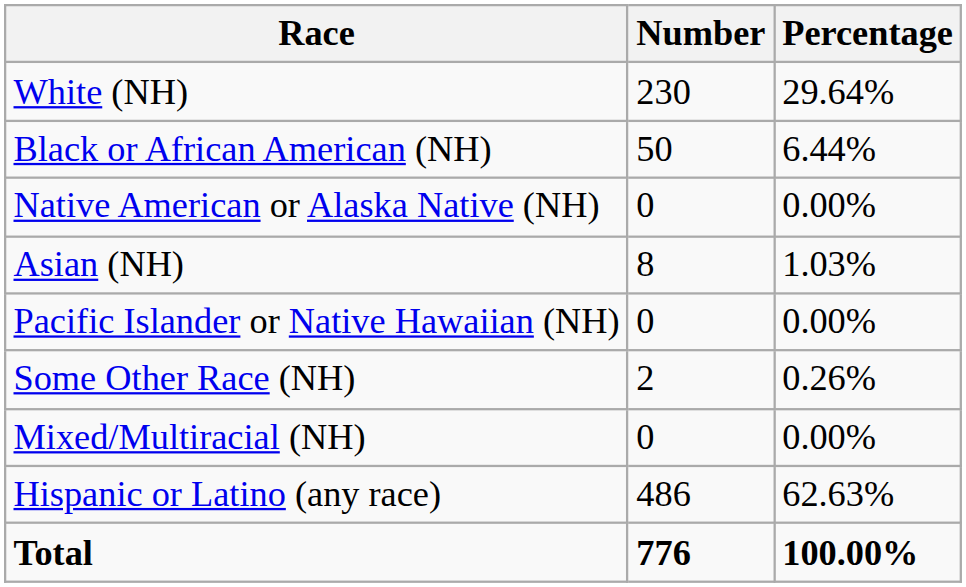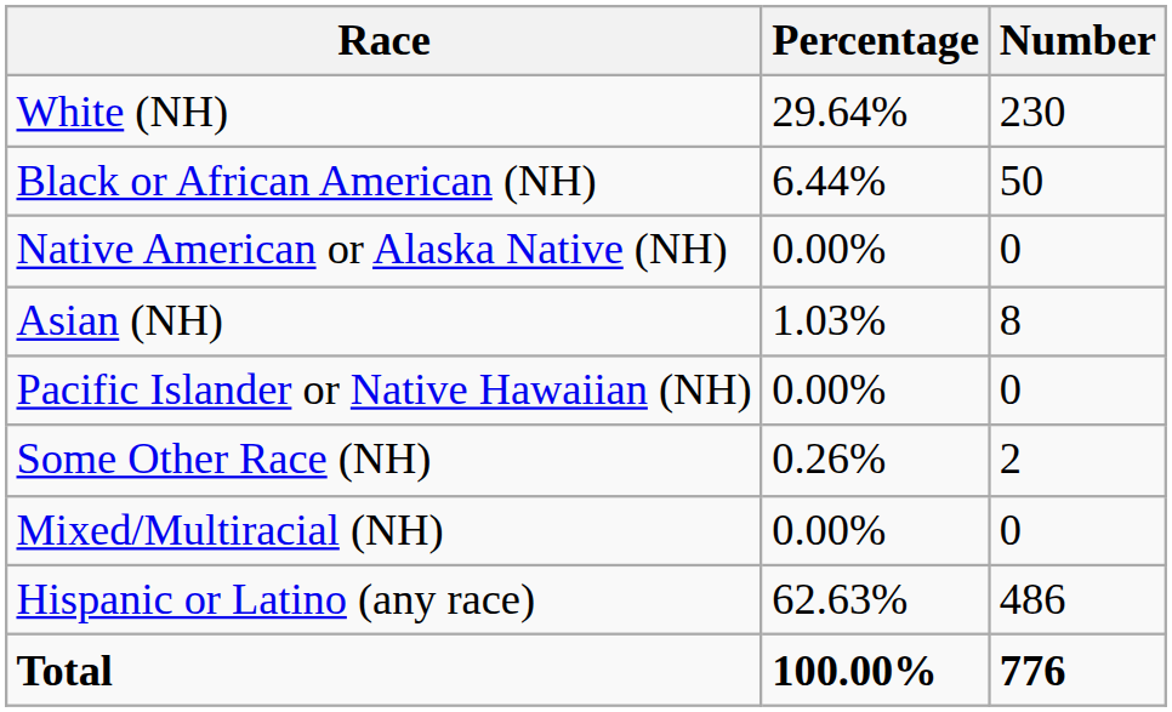 <table class="wikitable">
 <tr>
 <th>Race</th>
+<th>Percentage</th>
 <th>Number</th>
-<th>Percentage</th>
 </tr>
 <tr>
 <td><a href='#'>White</a> (NH)</td>
+<td>29.64%</td>
 <td>230</td>
-<td>29.64%</td>
 </tr>
 <tr>
 <td><a href='#'>Black or African American</a> (NH)</td>
+<td>6.44%</td>
 <td>50</td>
-<td>6.44%</td>
 </tr>
 <tr>
 <td><a href='#'>Native American</a> or <a href='#'>Alaska Native</a> (NH)</td>
+<td>0.00%</td>
 <td>0</td>
-<td>0.00%</td>
 </tr>
 <tr>
 <td><a href='#'>Asian</a> (NH)</td>
+<td>1.03%</td>
 <td>8</td>
-<td>1.03%</td>
 </tr>
 <tr>
 <td><a href='#'>Pacific Islander</a> or <a href='#'>Native Hawaiian</a> (NH)</td>
+<td>0.00%</td>
 <td>0</td>
-<td>0.00%</td>
 </tr>
 <tr>
 <td><a href='#'>Some Other Race</a> (NH)</td>
+<td>0.26%</td>
 <td>2</td>
-<td>0.26%</td>
 </tr>
 <tr>
 <td><a href='#'>Mixed/Multiracial</a> (NH)</td>
+<td>0.00%</td>
 <td>0</td>
-<td>0.00%</td>
 </tr>
 <tr>
 <td><a href='#'>Hispanic or Latino</a> (any race)</td>
+<td>62.63%</td>
 <td>486</td>
-<td>62.63%</td>
 </tr>
 <tr>
 <td><strong>Total</strong></td>
+<td><strong>100.00%</strong></td>
 <td><strong>776</strong></td>
-<td><strong>100.00%</strong></td>
 </tr>
 </table>
